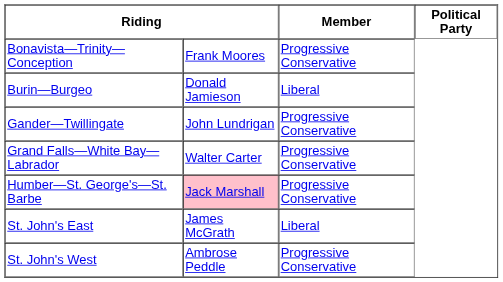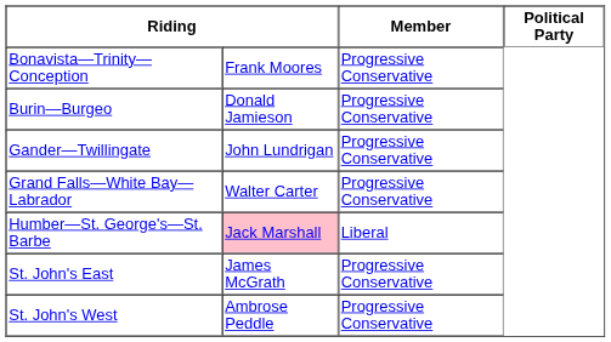 <table border="1" table width="610" cellpadding="2" cellspacing="0">
 <tr>
 <th colspan=2>Riding</th>
 <th>Member</th>
 <th>Political Party</th>
 </tr>
 <tr>
 <td><a href='#'>Bonavista—Trinity—Conception</a></td>
 <td><a href='#'>Frank Moores</a></td>
 <td><a href='#'>Progressive Conservative</a></td>
 </tr>
 <tr>
 <td><a href='#'>Burin—Burgeo</a></td>
 <td><a href='#'>Donald Jamieson</a></td>
-<td><a href='#'>Liberal</a></td>
+<td><a href='#'>Progressive Conservative</a></td>
 </tr>
 <tr>
 <td><a href='#'>Gander—Twillingate</a></td>
 <td><a href='#'>John Lundrigan</a></td>
 <td><a href='#'>Progressive Conservative</a></td>
 </tr>
 <tr>
 <td><a href='#'>Grand Falls—White Bay—Labrador</a></td>
 <td><a href='#'>Walter Carter</a></td>
 <td><a href='#'>Progressive Conservative</a></td>
 </tr>
 <tr>
 <td><a href='#'>Humber—St. George's—St. Barbe</a></td>
 <td style="background: pink;"><a href='#'>Jack Marshall</a></td>
-<td><a href='#'>Progressive Conservative</a></td>
+<td><a href='#'>Liberal</a></td>
 </tr>
 <tr>
 <td><a href='#'>St. John's East</a></td>
 <td><a href='#'>James McGrath</a></td>
-<td><a href='#'>Liberal</a></td>
+<td><a href='#'>Progressive Conservative</a></td>
 </tr>
 <tr>
 <td><a href='#'>St. John's West</a></td>
 <td><a href='#'>Ambrose Peddle</a></td>
 <td><a href='#'>Progressive Conservative</a></td>
 </tr>
 </table>
